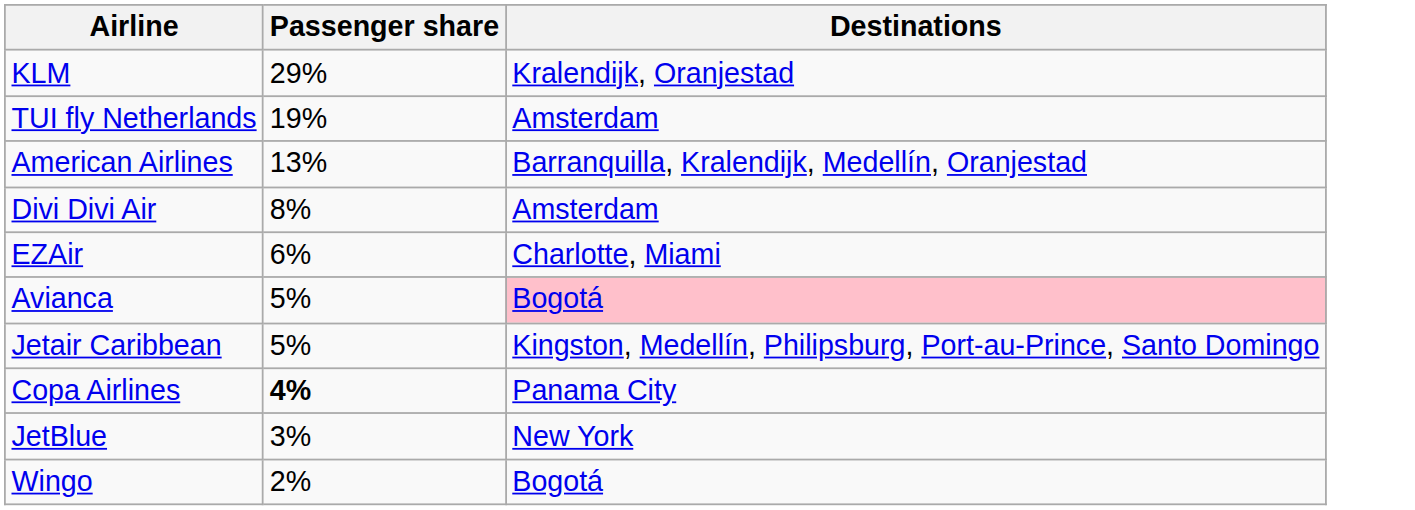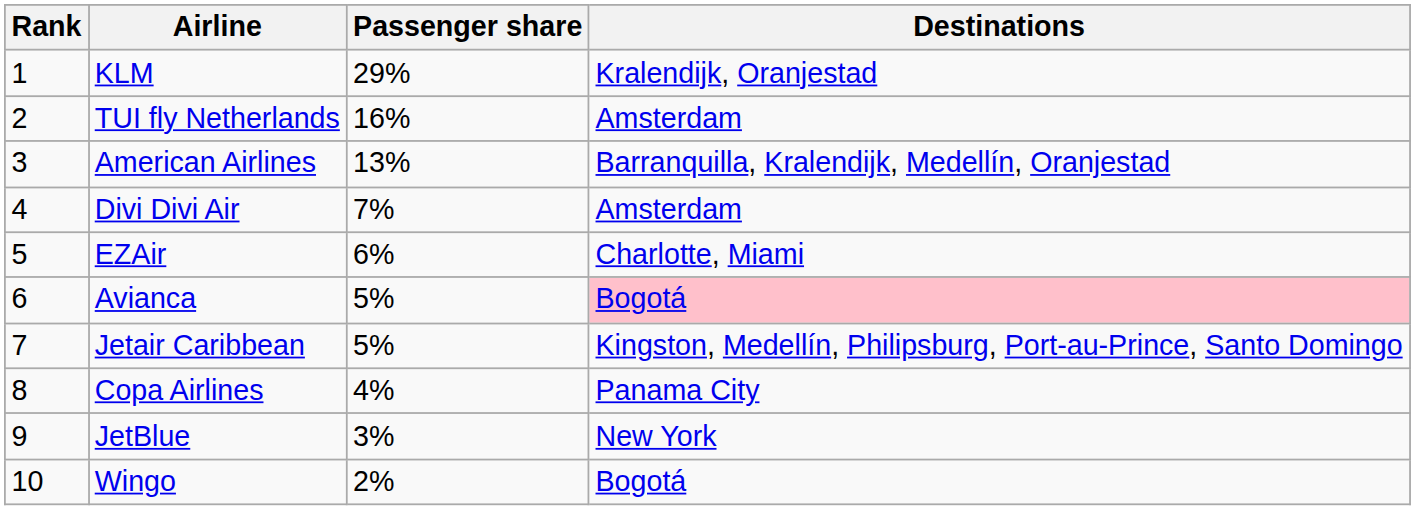 <table class="sortable wikitable" style="font-size: 100%" width= align=>
 <tr>
+<th>Rank</th>
 <th>Airline</th>
 <th>Passenger share</th>
 <th>Destinations</th>
 </tr>
 <tr>
+<td>1</td>
 <td> <a href='#'>KLM</a></td>
 <td>29%</td>
 <td><a href='#'>Kralendijk</a>, <a href='#'>Oranjestad</a></td>
 </tr>
 <tr>
+<td>2</td>
 <td> <a href='#'>TUI fly Netherlands</a></td>
-<td>19%</td>
+<td>16%</td>
 <td><a href='#'>Amsterdam</a></td>
 </tr>
 <tr>
+<td>3</td>
 <td> <a href='#'>American Airlines</a></td>
 <td>13%</td>
 <td><a href='#'>Barranquilla</a>, <a href='#'>Kralendijk</a>, <a href='#'>Medellín</a>, <a href='#'>Oranjestad</a></td>
 </tr>
 <tr>
+<td>4</td>
 <td> <a href='#'>Divi Divi Air</a></td>
-<td>8%</td>
+<td>7%</td>
 <td><a href='#'>Amsterdam</a></td>
 </tr>
 <tr>
+<td>5</td>
 <td> <a href='#'>EZAir</a></td>
 <td>6%</td>
 <td><a href='#'>Charlotte</a>, <a href='#'>Miami</a></td>
 </tr>
 <tr>
+<td>6</td>
 <td> <a href='#'>Avianca</a></td>
 <td>5%</td>
 <td style="background: pink;"><a href='#'>Bogotá</a></td>
 </tr>
 <tr>
+<td>7</td>
 <td> <a href='#'>Jetair Caribbean</a></td>
 <td>5%</td>
 <td><a href='#'>Kingston</a>, <a href='#'>Medellín</a>, <a href='#'>Philipsburg</a>, <a href='#'>Port-au-Prince</a>, <a href='#'>Santo Domingo</a></td>
 </tr>
 <tr>
+<td>8</td>
 <td> <a href='#'>Copa Airlines</a></td>
-<td><strong>4%</strong></td>
+<td>4%</td>
 <td><a href='#'>Panama City</a></td>
 </tr>
 <tr>
+<td>9</td>
 <td> <a href='#'>JetBlue</a></td>
 <td>3%</td>
 <td><a href='#'>New York</a></td>
 </tr>
 <tr>
+<td>10</td>
 <td> <a href='#'>Wingo</a></td>
 <td>2%</td>
 <td><a href='#'>Bogotá</a></td>
 </tr>
 </table>
